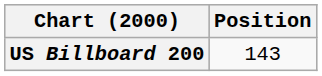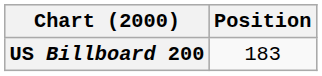 <table class="wikitable plainrowheaders" style="text-align:center">
 <tr>
 <th scope="col">Chart (2000)</th>
 <th scope="col">Position</th>
 </tr>
 <tr>
 <th scope="row">US <em>Billboard</em> 200</th>
-<td>143</td>
+<td>183</td>
 </tr>
 </table>
